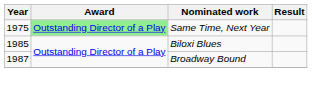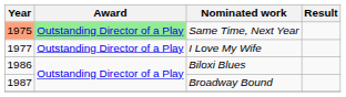 <table class="wikitable">
 <tr>
 <th>Year</th>
 <th>Award</th>
 <th>Nominated work</th>
 <th>Result</th>
 </tr>
 <tr>
-<td>1975</td>
+<td style="background: lightsalmon;">1975</td>
 <td style="background: lightgreen;"><a href='#'>Outstanding Director of a Play</a></td>
 <td><em>Same Time, Next Year</em></td>
 <td></td>
 </tr>
 <tr>
-<td>1985</td>
+<td>1977</td>
+<td><a href='#'>Outstanding Director of a Play</a></td>
+<td><em>I Love My Wife</em></td>
+<td></td>
+</tr>
+<tr>
+<td>1986</td>
 <td rowspan=2><a href='#'>Outstanding Director of a Play</a></td>
 <td><em>Biloxi Blues</em></td>
 <td></td>
 </tr>
 <tr>
 <td>1987</td>
 <td><em>Broadway Bound</em></td>
 <td></td>
 </tr>
 <tr>
 </tr>
 </table>
